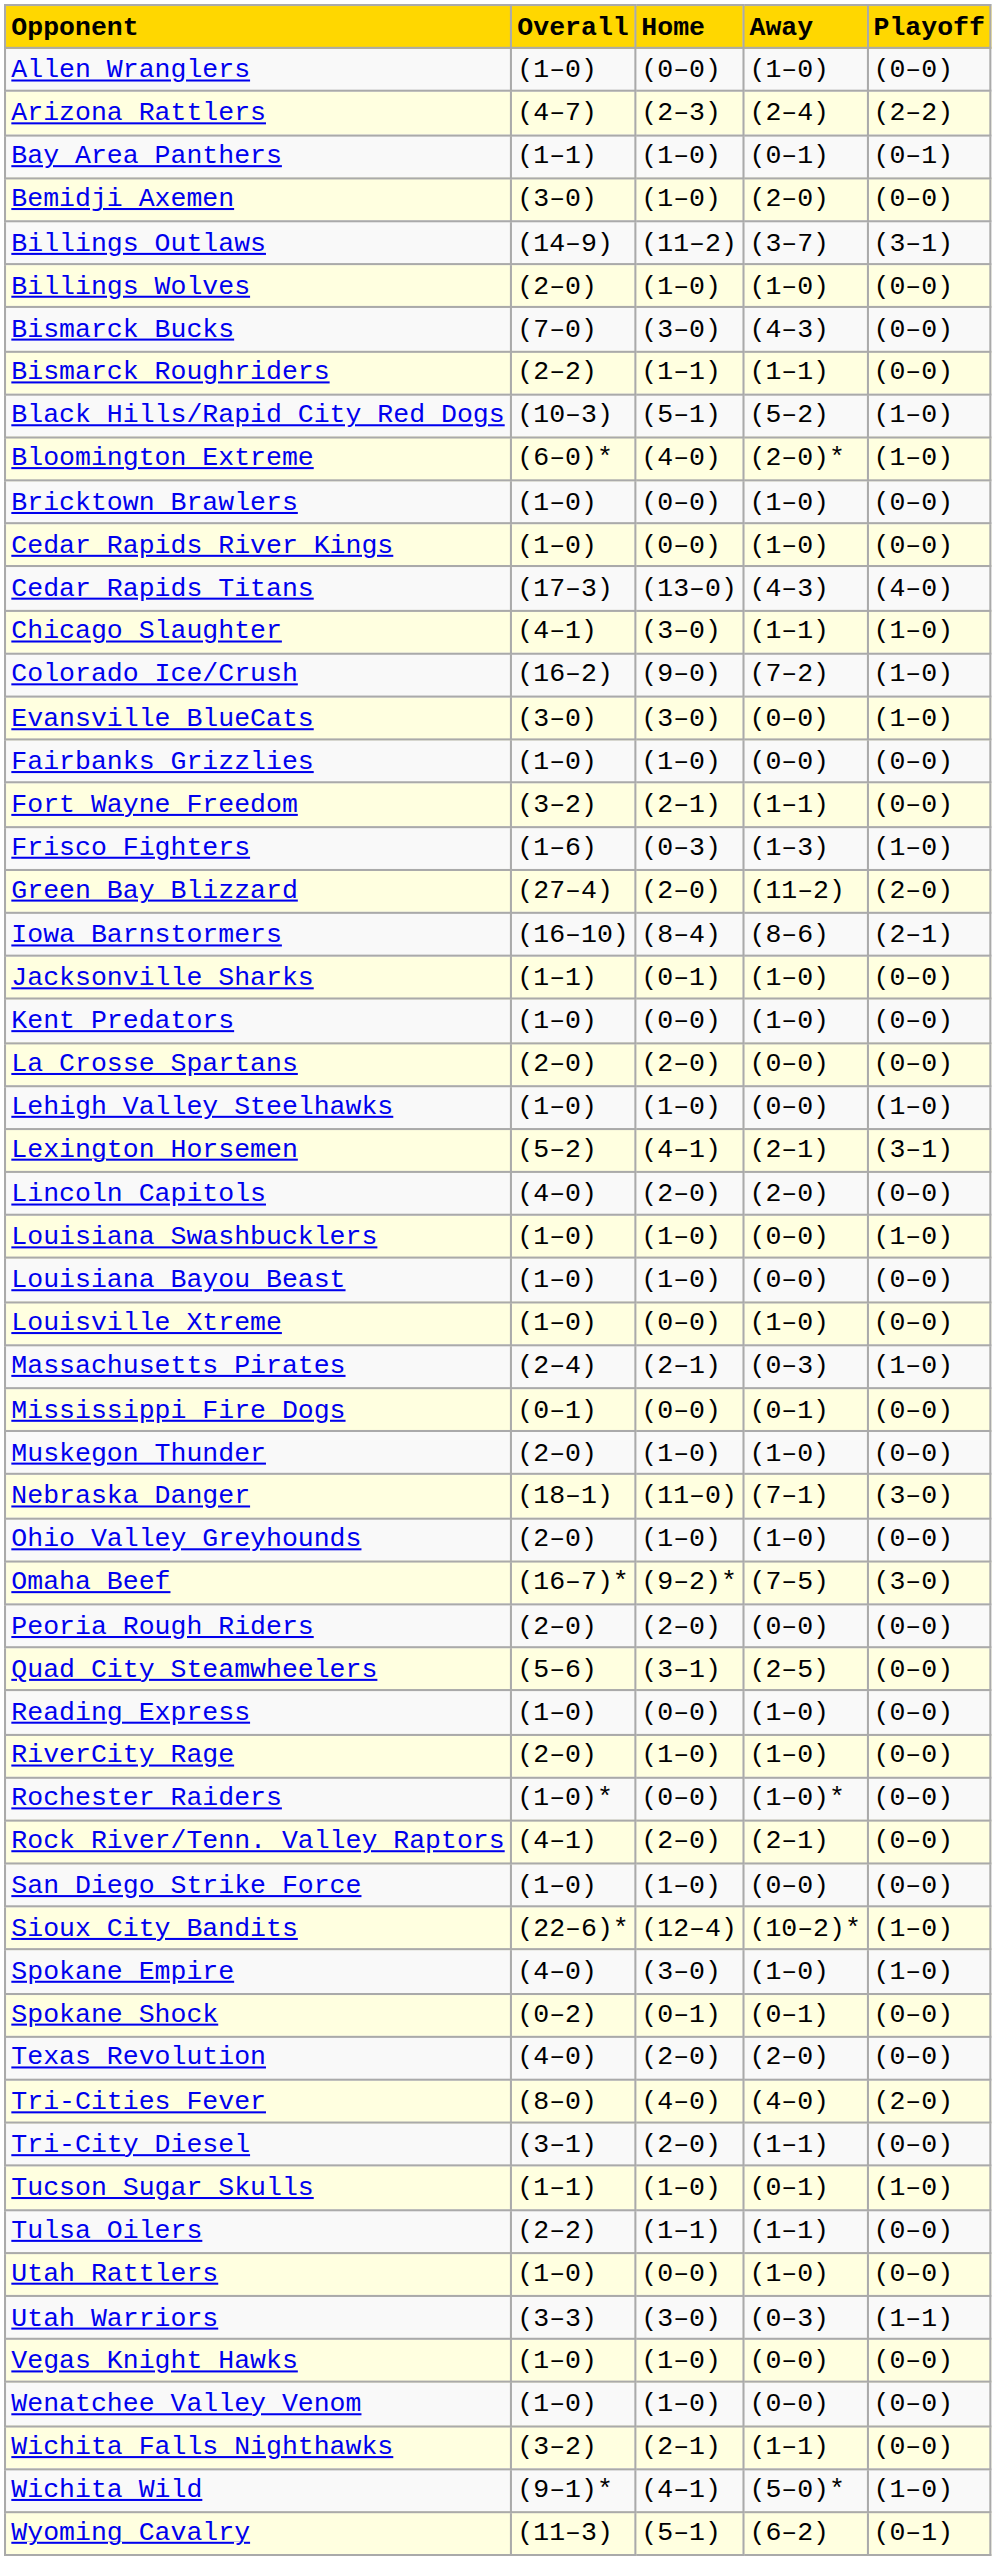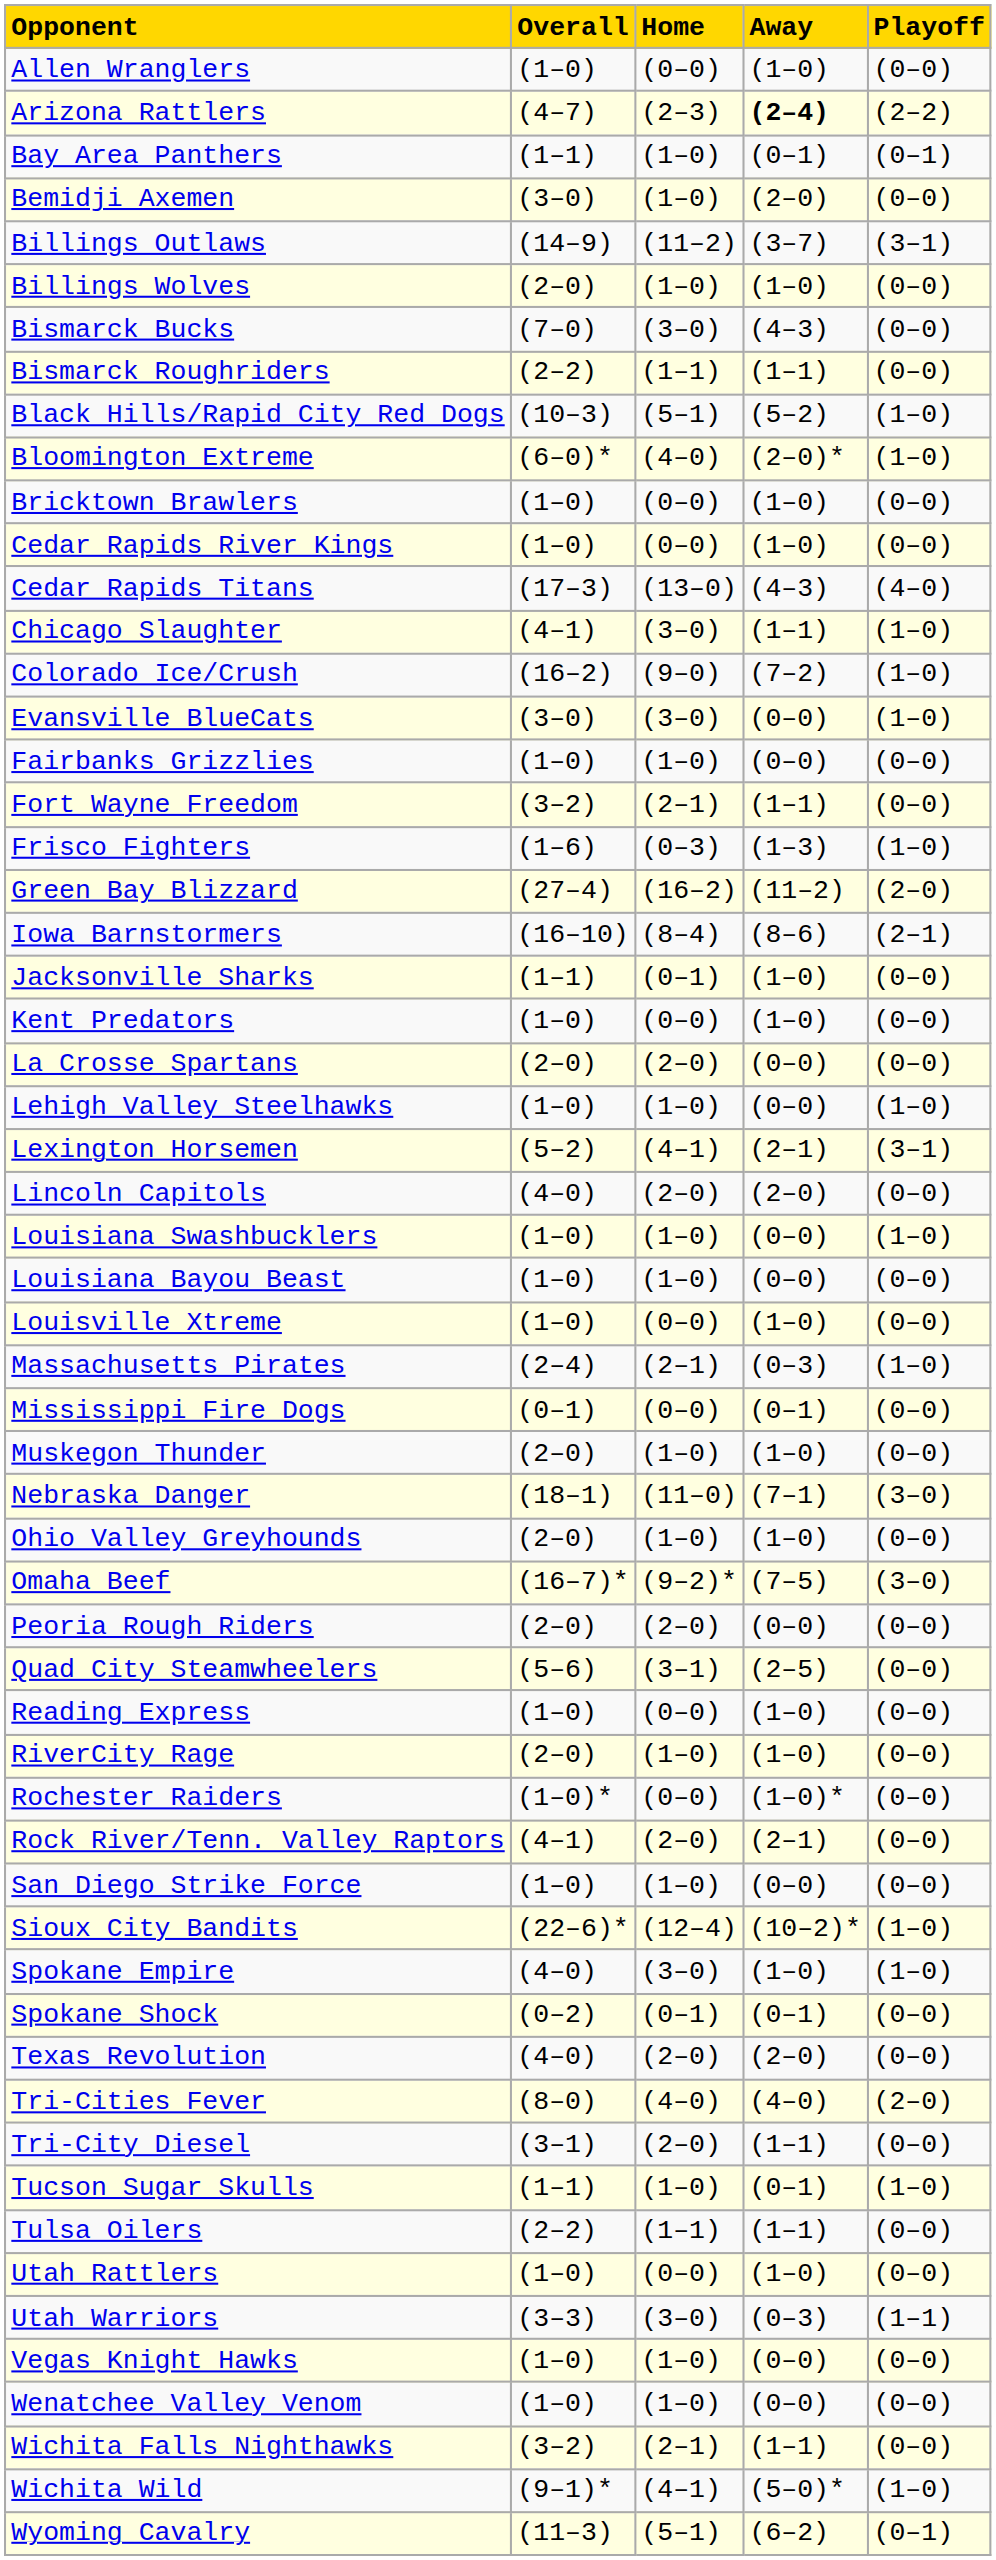 <table class="wikitable">
 <tr style="background:gold; color:black;">
 <td><strong>Opponent</strong></td>
 <td><strong>Overall</strong></td>
 <td><strong>Home</strong></td>
 <td><strong>Away</strong></td>
 <td><strong>Playoff</strong></td>
 </tr>
 <tr>
 <td><a href='#'>Allen Wranglers</a></td>
 <td>(1–0)</td>
 <td>(0–0)</td>
 <td>(1–0)</td>
 <td>(0–0)</td>
 </tr>
 <tr style="background: #FFFFE0;">
 <td><a href='#'>Arizona Rattlers</a></td>
 <td>(4–7)</td>
 <td>(2–3)</td>
-<td>(2–4)</td>
+<td><strong>(2–4)</strong></td>
 <td>(2–2)</td>
 </tr>
 <tr>
 <td><a href='#'>Bay Area Panthers</a></td>
 <td>(1–1)</td>
 <td>(1–0)</td>
 <td>(0–1)</td>
 <td>(0–1)</td>
 </tr>
 <tr style="background: #FFFFE0;">
 <td><a href='#'>Bemidji Axemen</a></td>
 <td>(3–0)</td>
 <td>(1–0)</td>
 <td>(2–0)</td>
 <td>(0–0)</td>
 </tr>
 <tr>
 <td><a href='#'>Billings Outlaws</a></td>
 <td>(14–9)</td>
 <td>(11–2)</td>
 <td>(3–7)</td>
 <td>(3–1)</td>
 </tr>
 <tr style="background: #FFFFE0;">
 <td><a href='#'>Billings Wolves</a></td>
 <td>(2–0)</td>
 <td>(1–0)</td>
 <td>(1–0)</td>
 <td>(0–0)</td>
 </tr>
 <tr>
 <td><a href='#'>Bismarck Bucks</a></td>
 <td>(7–0)</td>
 <td>(3–0)</td>
 <td>(4–3)</td>
 <td>(0–0)</td>
 </tr>
 <tr style="background: #FFFFE0;">
 <td><a href='#'>Bismarck Roughriders</a></td>
 <td>(2–2)</td>
 <td>(1–1)</td>
 <td>(1–1)</td>
 <td>(0–0)</td>
 </tr>
 <tr>
 <td><a href='#'>Black Hills/Rapid City Red Dogs</a></td>
 <td>(10–3)</td>
 <td>(5–1)</td>
 <td>(5–2)</td>
 <td>(1–0)</td>
 </tr>
 <tr style="background: #FFFFE0;">
 <td><a href='#'>Bloomington Extreme</a></td>
 <td>(6–0)*</td>
 <td>(4–0)</td>
 <td>(2–0)*</td>
 <td>(1–0)</td>
 </tr>
 <tr>
 <td><a href='#'>Bricktown Brawlers</a></td>
 <td>(1–0)</td>
 <td>(0–0)</td>
 <td>(1–0)</td>
 <td>(0–0)</td>
 </tr>
 <tr style="background: #FFFFE0;">
 <td><a href='#'>Cedar Rapids River Kings</a></td>
 <td>(1–0)</td>
 <td>(0–0)</td>
 <td>(1–0)</td>
 <td>(0–0)</td>
 </tr>
 <tr>
 <td><a href='#'>Cedar Rapids Titans</a></td>
 <td>(17–3)</td>
 <td>(13–0)</td>
 <td>(4–3)</td>
 <td>(4–0)</td>
 </tr>
 <tr style="background: #FFFFE0;">
 <td><a href='#'>Chicago Slaughter</a></td>
 <td>(4–1)</td>
 <td>(3–0)</td>
 <td>(1–1)</td>
 <td>(1–0)</td>
 </tr>
 <tr>
 <td><a href='#'>Colorado Ice/Crush</a></td>
 <td>(16–2)</td>
 <td>(9–0)</td>
 <td>(7–2)</td>
 <td>(1–0)</td>
 </tr>
 <tr style="background: #FFFFE0;">
 <td><a href='#'>Evansville BlueCats</a></td>
 <td>(3–0)</td>
 <td>(3–0)</td>
 <td>(0–0)</td>
 <td>(1–0)</td>
 </tr>
 <tr>
 <td><a href='#'>Fairbanks Grizzlies</a></td>
 <td>(1–0)</td>
 <td>(1–0)</td>
 <td>(0–0)</td>
 <td>(0–0)</td>
 </tr>
 <tr style="background: #FFFFE0;">
 <td><a href='#'>Fort Wayne Freedom</a></td>
 <td>(3–2)</td>
 <td>(2–1)</td>
 <td>(1–1)</td>
 <td>(0–0)</td>
 </tr>
 <tr>
 <td><a href='#'>Frisco Fighters</a></td>
 <td>(1–6)</td>
 <td>(0–3)</td>
 <td>(1–3)</td>
 <td>(1–0)</td>
 </tr>
 <tr style="background: #FFFFE0;">
 <td><a href='#'>Green Bay Blizzard</a></td>
 <td>(27–4)</td>
-<td>(2–0)</td>
+<td>(16–2)</td>
 <td>(11–2)</td>
 <td>(2–0)</td>
 </tr>
 <tr>
 <td><a href='#'>Iowa Barnstormers</a></td>
 <td>(16–10)</td>
 <td>(8–4)</td>
 <td>(8–6)</td>
 <td>(2–1)</td>
 </tr>
 <tr style="background: #FFFFE0;">
 <td><a href='#'>Jacksonville Sharks</a></td>
 <td>(1–1)</td>
 <td>(0–1)</td>
 <td>(1–0)</td>
 <td>(0–0)</td>
 </tr>
 <tr>
 <td><a href='#'>Kent Predators</a></td>
 <td>(1–0)</td>
 <td>(0–0)</td>
 <td>(1–0)</td>
 <td>(0–0)</td>
 </tr>
 <tr style="background: #FFFFE0;">
 <td><a href='#'>La Crosse Spartans</a></td>
 <td>(2–0)</td>
 <td>(2–0)</td>
 <td>(0–0)</td>
 <td>(0–0)</td>
 </tr>
 <tr>
 <td><a href='#'>Lehigh Valley Steelhawks</a></td>
 <td>(1–0)</td>
 <td>(1–0)</td>
 <td>(0–0)</td>
 <td>(1–0)</td>
 </tr>
 <tr style="background: #FFFFE0;">
 <td><a href='#'>Lexington Horsemen</a></td>
 <td>(5–2)</td>
 <td>(4–1)</td>
 <td>(2–1)</td>
 <td>(3–1)</td>
 </tr>
 <tr>
 <td><a href='#'>Lincoln Capitols</a></td>
 <td>(4–0)</td>
 <td>(2–0)</td>
 <td>(2–0)</td>
 <td>(0–0)</td>
 </tr>
 <tr style="background: #FFFFE0;">
 <td><a href='#'>Louisiana Swashbucklers</a></td>
 <td>(1–0)</td>
 <td>(1–0)</td>
 <td>(0–0)</td>
 <td>(1–0)</td>
 </tr>
 <tr>
 <td><a href='#'>Louisiana Bayou Beast</a></td>
 <td>(1–0)</td>
 <td>(1–0)</td>
 <td>(0–0)</td>
 <td>(0–0)</td>
 </tr>
 <tr style="background: #FFFFE0;">
 <td><a href='#'>Louisville Xtreme</a></td>
 <td>(1–0)</td>
 <td>(0–0)</td>
 <td>(1–0)</td>
 <td>(0–0)</td>
 </tr>
 <tr>
 <td><a href='#'>Massachusetts Pirates</a></td>
 <td>(2–4)</td>
 <td>(2–1)</td>
 <td>(0–3)</td>
 <td>(1–0)</td>
 </tr>
 <tr style="background: #FFFFE0;">
 <td><a href='#'>Mississippi Fire Dogs</a></td>
 <td>(0–1)</td>
 <td>(0–0)</td>
 <td>(0–1)</td>
 <td>(0–0)</td>
 </tr>
 <tr>
 <td><a href='#'>Muskegon Thunder</a></td>
 <td>(2–0)</td>
 <td>(1–0)</td>
 <td>(1–0)</td>
 <td>(0–0)</td>
 </tr>
 <tr style="background: #FFFFE0;">
 <td><a href='#'>Nebraska Danger</a></td>
 <td>(18–1)</td>
 <td>(11–0)</td>
 <td>(7–1)</td>
 <td>(3–0)</td>
 </tr>
 <tr>
 <td><a href='#'>Ohio Valley Greyhounds</a></td>
 <td>(2–0)</td>
 <td>(1–0)</td>
 <td>(1–0)</td>
 <td>(0–0)</td>
 </tr>
 <tr style="background: #FFFFE0;">
 <td><a href='#'>Omaha Beef</a></td>
 <td>(16–7)*</td>
 <td>(9–2)*</td>
 <td>(7–5)</td>
 <td>(3–0)</td>
 </tr>
 <tr>
 <td><a href='#'>Peoria Rough Riders</a></td>
 <td>(2–0)</td>
 <td>(2–0)</td>
 <td>(0–0)</td>
 <td>(0–0)</td>
 </tr>
 <tr style="background: #FFFFE0;">
 <td><a href='#'>Quad City Steamwheelers</a></td>
 <td>(5–6)</td>
 <td>(3–1)</td>
 <td>(2–5)</td>
 <td>(0–0)</td>
 </tr>
 <tr>
 <td><a href='#'>Reading Express</a></td>
 <td>(1–0)</td>
 <td>(0–0)</td>
 <td>(1–0)</td>
 <td>(0–0)</td>
 </tr>
 <tr style="background: #FFFFE0;">
 <td><a href='#'>RiverCity Rage</a></td>
 <td>(2–0)</td>
 <td>(1–0)</td>
 <td>(1–0)</td>
 <td>(0–0)</td>
 </tr>
 <tr>
 <td><a href='#'>Rochester Raiders</a></td>
 <td>(1–0)*</td>
 <td>(0–0)</td>
 <td>(1–0)*</td>
 <td>(0–0)</td>
 </tr>
 <tr style="background: #FFFFE0;">
 <td><a href='#'>Rock River/Tenn. Valley Raptors</a></td>
 <td>(4–1)</td>
 <td>(2–0)</td>
 <td>(2–1)</td>
 <td>(0–0)</td>
 </tr>
 <tr>
 <td><a href='#'>San Diego Strike Force</a></td>
 <td>(1–0)</td>
 <td>(1–0)</td>
 <td>(0–0)</td>
 <td>(0–0)</td>
 </tr>
 <tr style="background: #FFFFE0;">
 <td><a href='#'>Sioux City Bandits</a></td>
 <td>(22–6)*</td>
 <td>(12–4)</td>
 <td>(10–2)*</td>
 <td>(1–0)</td>
 </tr>
 <tr>
 <td><a href='#'>Spokane Empire</a></td>
 <td>(4–0)</td>
 <td>(3–0)</td>
 <td>(1–0)</td>
 <td>(1–0)</td>
 </tr>
 <tr style="background: #FFFFE0;">
 <td><a href='#'>Spokane Shock</a></td>
 <td>(0–2)</td>
 <td>(0–1)</td>
 <td>(0–1)</td>
 <td>(0–0)</td>
 </tr>
 <tr>
 <td><a href='#'>Texas Revolution</a></td>
 <td>(4–0)</td>
 <td>(2–0)</td>
 <td>(2–0)</td>
 <td>(0–0)</td>
 </tr>
 <tr style="background: #FFFFE0;">
 <td><a href='#'>Tri-Cities Fever</a></td>
 <td>(8–0)</td>
 <td>(4–0)</td>
 <td>(4–0)</td>
 <td>(2–0)</td>
 </tr>
 <tr>
 <td><a href='#'>Tri-City Diesel</a></td>
 <td>(3–1)</td>
 <td>(2–0)</td>
 <td>(1–1)</td>
 <td>(0–0)</td>
 </tr>
 <tr style="background: #FFFFE0;">
 <td><a href='#'>Tucson Sugar Skulls</a></td>
 <td>(1–1)</td>
 <td>(1–0)</td>
 <td>(0–1)</td>
 <td>(1–0)</td>
 </tr>
 <tr>
 <td><a href='#'>Tulsa Oilers</a></td>
 <td>(2–2)</td>
 <td>(1–1)</td>
 <td>(1–1)</td>
 <td>(0–0)</td>
 </tr>
 <tr style="background: #FFFFE0;">
 <td><a href='#'>Utah Rattlers</a></td>
 <td>(1–0)</td>
 <td>(0–0)</td>
 <td>(1–0)</td>
 <td>(0–0)</td>
 </tr>
 <tr>
 <td><a href='#'>Utah Warriors</a></td>
 <td>(3–3)</td>
 <td>(3–0)</td>
 <td>(0–3)</td>
 <td>(1–1)</td>
 </tr>
 <tr style="background: #FFFFE0;">
 <td><a href='#'>Vegas Knight Hawks</a></td>
 <td>(1–0)</td>
 <td>(1–0)</td>
 <td>(0–0)</td>
 <td>(0–0)</td>
 </tr>
 <tr>
 <td><a href='#'>Wenatchee Valley Venom</a></td>
 <td>(1–0)</td>
 <td>(1–0)</td>
 <td>(0–0)</td>
 <td>(0–0)</td>
 </tr>
 <tr style="background: #FFFFE0;">
 <td><a href='#'>Wichita Falls Nighthawks</a></td>
 <td>(3–2)</td>
 <td>(2–1)</td>
 <td>(1–1)</td>
 <td>(0–0)</td>
 </tr>
 <tr>
 <td><a href='#'>Wichita Wild</a></td>
 <td>(9–1)*</td>
 <td>(4–1)</td>
 <td>(5–0)*</td>
 <td>(1–0)</td>
 </tr>
 <tr style="background: #FFFFE0;">
 <td><a href='#'>Wyoming Cavalry</a></td>
 <td>(11–3)</td>
 <td>(5–1)</td>
 <td>(6–2)</td>
 <td>(0–1)</td>
 </tr>
 </table>
